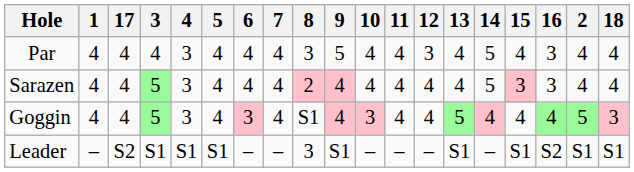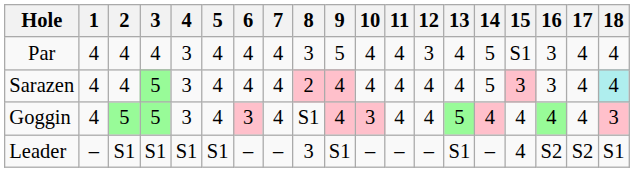 <table class="wikitable" style="text-align:center">
 <tr>
 <th>Hole</th>
 <th> 1 </th>
-<th>17</th>
+<th> 2 </th>
 <th> 3 </th>
 <th> 4 </th>
 <th> 5 </th>
 <th> 6 </th>
 <th> 7 </th>
 <th> 8 </th>
 <th> 9 </th>
 <th>10</th>
 <th>11</th>
 <th>12</th>
 <th>13</th>
 <th>14</th>
 <th>15</th>
 <th>16</th>
-<th> 2 </th>
+<th>17</th>
 <th>18</th>
 </tr>
 <tr>
 <td>Par</td>
 <td>4</td>
 <td>4</td>
 <td>4</td>
 <td>3</td>
 <td>4</td>
 <td>4</td>
 <td>4</td>
 <td>3</td>
 <td>5</td>
 <td>4</td>
 <td>4</td>
 <td>3</td>
 <td>4</td>
 <td>5</td>
-<td>4</td>
+<td>S1</td>
 <td>3</td>
 <td>4</td>
 <td>4</td>
 </tr>
 <tr>
 <td align=left> Sarazen</td>
 <td>4</td>
 <td>4</td>
 <td style="background: PaleGreen;">5</td>
 <td>3</td>
 <td>4</td>
 <td>4</td>
 <td>4</td>
 <td style="background: Pink;">2</td>
 <td style="background: Pink;">4</td>
 <td>4</td>
 <td>4</td>
 <td>4</td>
 <td>4</td>
 <td>5</td>
 <td style="background: Pink;">3</td>
 <td>3</td>
 <td>4</td>
-<td>4</td>
+<td style="background: paleturquoise;">4</td>
 </tr>
 <tr>
 <td align=left> Goggin</td>
 <td>4</td>
-<td>4</td>
+<td style="background: PaleGreen;">5</td>
 <td style="background: PaleGreen;">5</td>
 <td>3</td>
 <td>4</td>
 <td style="background: Pink;">3</td>
 <td>4</td>
 <td>S1</td>
 <td style="background: Pink;">4</td>
 <td style="background: Pink;">3</td>
 <td>4</td>
 <td>4</td>
 <td style="background: PaleGreen;">5</td>
 <td style="background: Pink;">4</td>
 <td>4</td>
 <td style="background: PaleGreen;">4</td>
-<td style="background: PaleGreen;">5</td>
+<td>4</td>
 <td style="background: Pink;">3</td>
 </tr>
 <tr>
 <td align=left>Leader</td>
 <td>–</td>
-<td>S2</td>
+<td>S1</td>
 <td>S1</td>
 <td>S1</td>
 <td>S1</td>
 <td>–</td>
 <td>–</td>
 <td>3</td>
 <td>S1</td>
 <td>–</td>
 <td>–</td>
 <td>–</td>
 <td>S1</td>
 <td>–</td>
-<td>S1</td>
+<td>4</td>
 <td>S2</td>
-<td>S1</td>
+<td>S2</td>
 <td>S1</td>
 </tr>
 </table>
